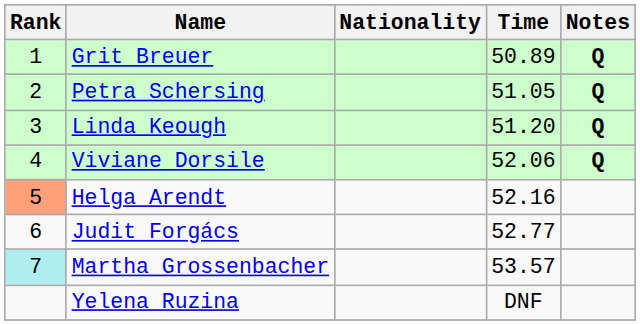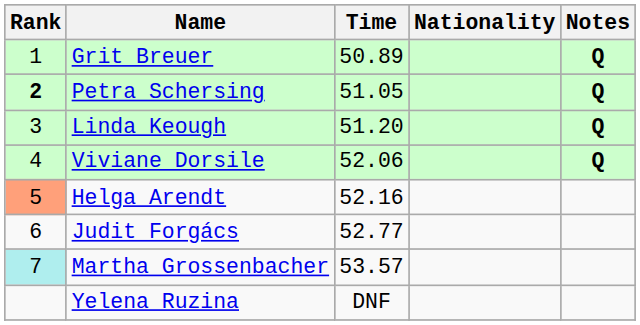 <table class="wikitable sortable" style="text-align:center">
 <tr>
 <th>Rank</th>
 <th>Name</th>
+<th>Time</th>
 <th>Nationality</th>
-<th>Time</th>
 <th>Notes</th>
 </tr>
 <tr bgcolor=ccffcc>
 <td>1</td>
 <td align=left><a href='#'>Grit Breuer</a></td>
+<td>50.89</td>
 <td align=left></td>
-<td>50.89</td>
 <td><strong>Q</strong></td>
 </tr>
 <tr bgcolor=ccffcc>
-<td>2</td>
+<td><strong>2</strong></td>
 <td align=left><a href='#'>Petra Schersing</a></td>
+<td>51.05</td>
 <td align=left></td>
-<td>51.05</td>
 <td><strong>Q</strong></td>
 </tr>
 <tr bgcolor=ccffcc>
 <td>3</td>
 <td align=left><a href='#'>Linda Keough</a></td>
+<td>51.20</td>
 <td align=left></td>
-<td>51.20</td>
 <td><strong>Q</strong></td>
 </tr>
 <tr bgcolor=ccffcc>
 <td>4</td>
 <td align=left><a href='#'>Viviane Dorsile</a></td>
+<td>52.06</td>
 <td align=left></td>
-<td>52.06</td>
 <td><strong>Q</strong></td>
 </tr>
 <tr>
 <td style="background: lightsalmon;">5</td>
 <td align=left><a href='#'>Helga Arendt</a></td>
+<td>52.16</td>
 <td align=left></td>
-<td>52.16</td>
 <td></td>
 </tr>
 <tr>
 <td>6</td>
 <td align=left><a href='#'>Judit Forgács</a></td>
+<td>52.77</td>
 <td align=left></td>
-<td>52.77</td>
 <td></td>
 </tr>
 <tr>
 <td style="background: paleturquoise;">7</td>
 <td align=left><a href='#'>Martha Grossenbacher</a></td>
+<td>53.57</td>
 <td align=left></td>
-<td>53.57</td>
 <td></td>
 </tr>
 <tr>
 <td></td>
 <td align=left><a href='#'>Yelena Ruzina</a></td>
+<td>DNF</td>
 <td align=left></td>
-<td>DNF</td>
 <td></td>
 </tr>
 </table>
